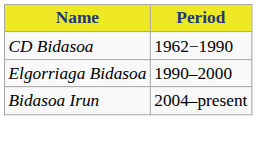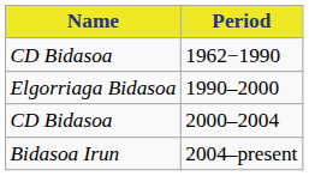 <table class="wikitable" style="text-align: left">
 <tr>
 <th style="color:#24357B; background:#EFE925">Name</th>
 <th style="color:#24357B; background:#EFE925">Period</th>
 </tr>
 <tr>
 <td align=left><em>CD Bidasoa</em></td>
 <td>1962−1990</td>
 </tr>
 <tr>
 <td align=left><em>Elgorriaga Bidasoa</em></td>
 <td>1990–2000</td>
 </tr>
 <tr>
+<td align=left><em>CD Bidasoa</em></td>
+<td>2000–2004</td>
+</tr>
+<tr>
 <td align=left><em>Bidasoa Irun</em></td>
 <td>2004–present</td>
 </tr>
 </table>
